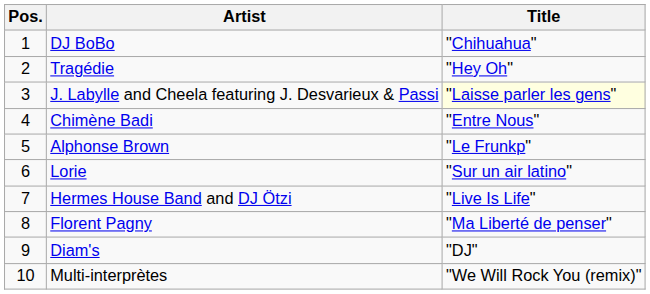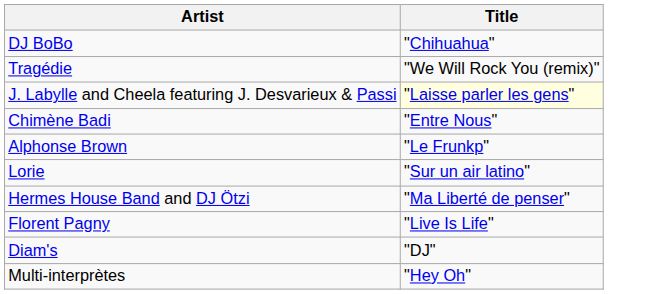 <table class="wikitable sortable">
 <tr>
-<th>Pos.</th>
 <th>Artist</th>
 <th>Title</th>
 </tr>
 <tr>
-<td style="text-align:center;">1</td>
 <td><a href='#'>DJ BoBo</a></td>
 <td>"<a href='#'>Chihuahua</a>"</td>
 </tr>
 <tr>
-<td style="text-align:center;">2</td>
 <td><a href='#'>Tragédie</a></td>
-<td>"<a href='#'>Hey Oh</a>"</td>
+<td>"We Will Rock You (remix)"</td>
 </tr>
 <tr>
-<td style="text-align:center;">3</td>
 <td><a href='#'>J. Labylle</a> and Cheela featuring J. Desvarieux & <a href='#'>Passi</a></td>
 <td style="background: lightyellow;">"<a href='#'>Laisse parler les gens</a>"</td>
 </tr>
 <tr>
-<td style="text-align:center;">4</td>
 <td><a href='#'>Chimène Badi</a></td>
 <td>"<a href='#'>Entre Nous</a>"</td>
 </tr>
 <tr>
-<td style="text-align:center;">5</td>
 <td><a href='#'>Alphonse Brown</a></td>
 <td>"<a href='#'>Le Frunkp</a>"</td>
 </tr>
 <tr>
-<td style="text-align:center;">6</td>
 <td><a href='#'>Lorie</a></td>
 <td>"<a href='#'>Sur un air latino</a>"</td>
 </tr>
 <tr>
-<td style="text-align:center;">7</td>
 <td><a href='#'>Hermes House Band</a> and <a href='#'>DJ Ötzi</a></td>
+<td>"<a href='#'>Ma Liberté de penser</a>"</td>
+</tr>
+<tr>
+<td><a href='#'>Florent Pagny</a></td>
 <td>"<a href='#'>Live Is Life</a>"</td>
 </tr>
 <tr>
-<td style="text-align:center;">8</td>
-<td><a href='#'>Florent Pagny</a></td>
-<td>"<a href='#'>Ma Liberté de penser</a>"</td>
-</tr>
-<tr>
-<td style="text-align:center;">9</td>
 <td><a href='#'>Diam's</a></td>
 <td>"DJ"</td>
 </tr>
 <tr>
-<td style="text-align:center;">10</td>
 <td>Multi-interprètes</td>
-<td>"We Will Rock You (remix)"</td>
+<td>"<a href='#'>Hey Oh</a>"</td>
 </tr>
 </table>
